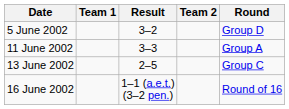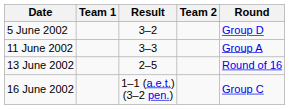 <table class="wikitable" style="text-align: left;">
 <tr>
 <th>Date</th>
 <th>Team 1</th>
 <th>Result</th>
 <th>Team 2</th>
 <th>Round</th>
 </tr>
 <tr>
 <td>5 June 2002</td>
 <td></td>
 <td style="text-align:center;">3–2</td>
 <td></td>
 <td><a href='#'>Group D</a></td>
 </tr>
 <tr>
 <td>11 June 2002</td>
 <td></td>
 <td style="text-align:center;">3–3</td>
 <td></td>
 <td><a href='#'>Group A</a></td>
 </tr>
 <tr>
 <td>13 June 2002</td>
 <td></td>
 <td style="text-align:center;">2–5</td>
 <td></td>
-<td><a href='#'>Group C</a></td>
+<td><a href='#'>Round of 16</a></td>
 </tr>
 <tr>
 <td>16 June 2002</td>
 <td></td>
 <td style="text-align:center;">1–1 (<a href='#'>a.e.t.</a>)<br>(3–2 <a href='#'>pen.</a>)</td>
 <td></td>
-<td><a href='#'>Round of 16</a></td>
+<td><a href='#'>Group C</a></td>
 </tr>
 </table>
